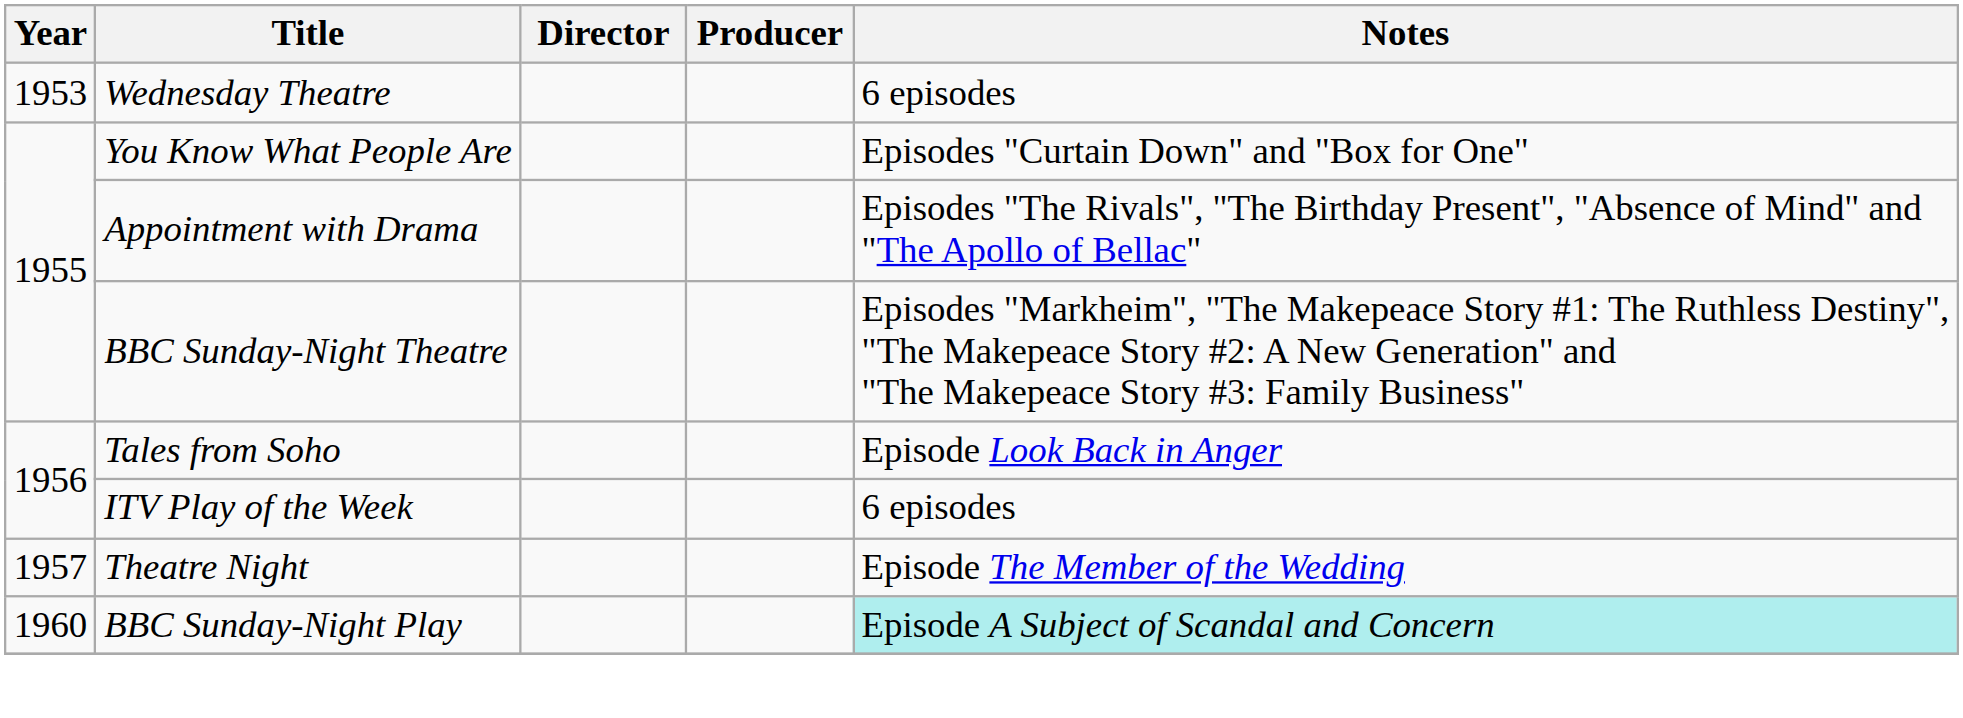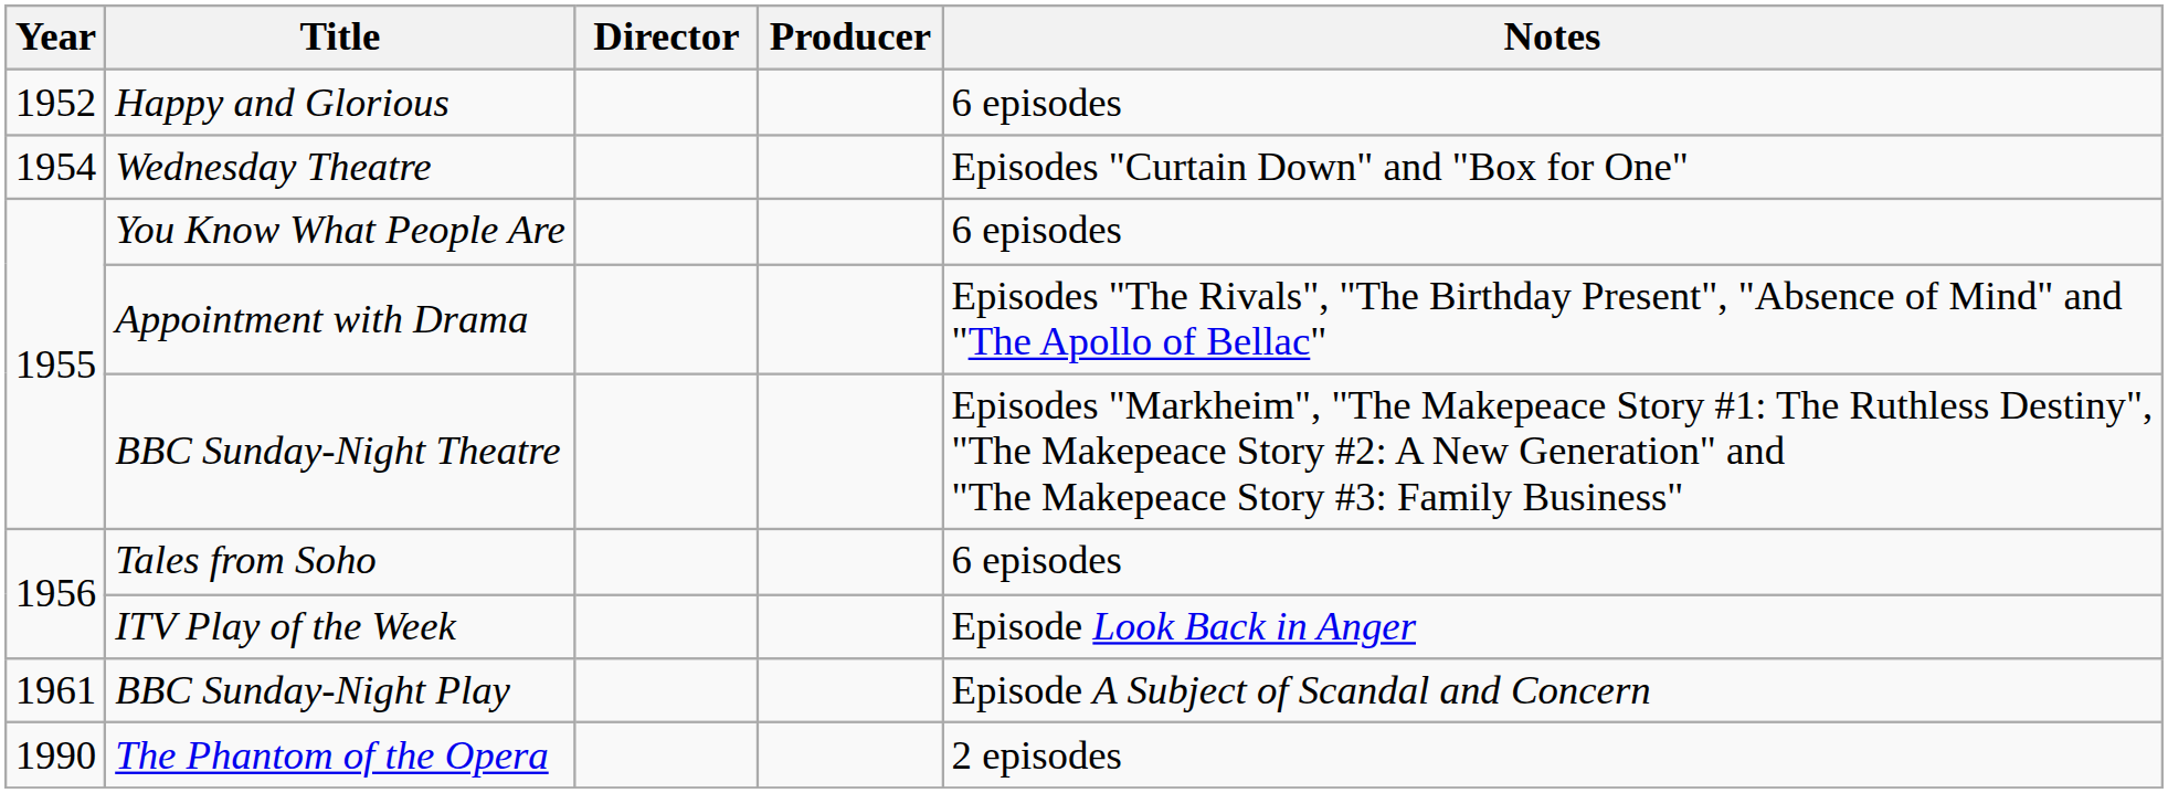 <table class="wikitable">
 <tr>
 <th>Year</th>
 <th>Title</th>
 <th width="65">Director</th>
 <th width="65">Producer</th>
 <th>Notes</th>
 </tr>
 <tr>
-<td>1953</td>
+<td>1952</td>
+<td><em>Happy and Glorious</em></td>
+<td></td>
+<td></td>
+<td>6 episodes</td>
+</tr>
+<tr>
+<td>1954</td>
 <td><em>Wednesday Theatre</em></td>
 <td></td>
 <td></td>
-<td>6 episodes</td>
+<td>Episodes "Curtain Down" and "Box for One"</td>
 </tr>
 <tr>
 <td rowspan=3>1955</td>
 <td><em>You Know What People Are</em></td>
 <td></td>
 <td></td>
-<td>Episodes "Curtain Down" and "Box for One"</td>
+<td>6 episodes</td>
 </tr>
 <tr>
 <td><em>Appointment with Drama</em></td>
 <td></td>
 <td></td>
 <td>Episodes "The Rivals", "The Birthday Present", "Absence of Mind" and<br>"<a href='#'>The Apollo of Bellac</a>"</td>
 </tr>
 <tr>
 <td><em>BBC Sunday-Night Theatre</em></td>
 <td></td>
 <td></td>
 <td>Episodes "Markheim", "The Makepeace Story #1: The Ruthless Destiny",<br>"The Makepeace Story #2: A New Generation" and<br>"The Makepeace Story #3: Family Business"</td>
 </tr>
 <tr>
 <td rowspan=2>1956</td>
 <td><em>Tales from Soho</em></td>
 <td></td>
 <td></td>
-<td>Episode <em><a href='#'>Look Back in Anger</a></em></td>
+<td>6 episodes</td>
 </tr>
 <tr>
 <td><em>ITV Play of the Week</em></td>
 <td></td>
 <td></td>
-<td>6 episodes</td>
+<td>Episode <em><a href='#'>Look Back in Anger</a></em></td>
 </tr>
 <tr>
-<td>1957</td>
-<td><em>Theatre Night</em></td>
-<td></td>
-<td></td>
-<td>Episode <em><a href='#'>The Member of the Wedding</a></em></td>
-</tr>
-<tr>
-<td>1960</td>
+<td>1961</td>
 <td><em>BBC Sunday-Night Play</em></td>
 <td></td>
 <td></td>
-<td style="background: paleturquoise;">Episode <em>A Subject of Scandal and Concern</em></td>
+<td>Episode <em>A Subject of Scandal and Concern</em></td>
+</tr>
+<tr>
+<td>1990</td>
+<td><em><a href='#'>The Phantom of the Opera</a></em></td>
+<td></td>
+<td></td>
+<td>2 episodes</td>
 </tr>
 <tr>
 </tr>
 </table>
